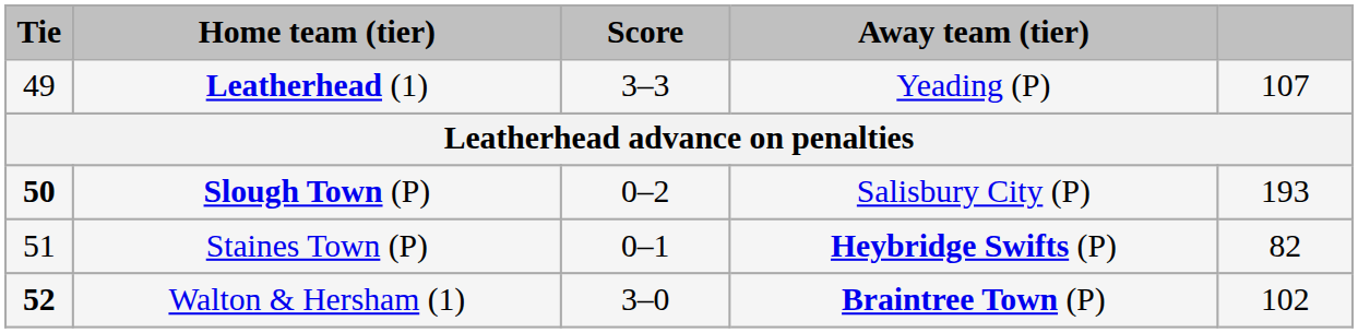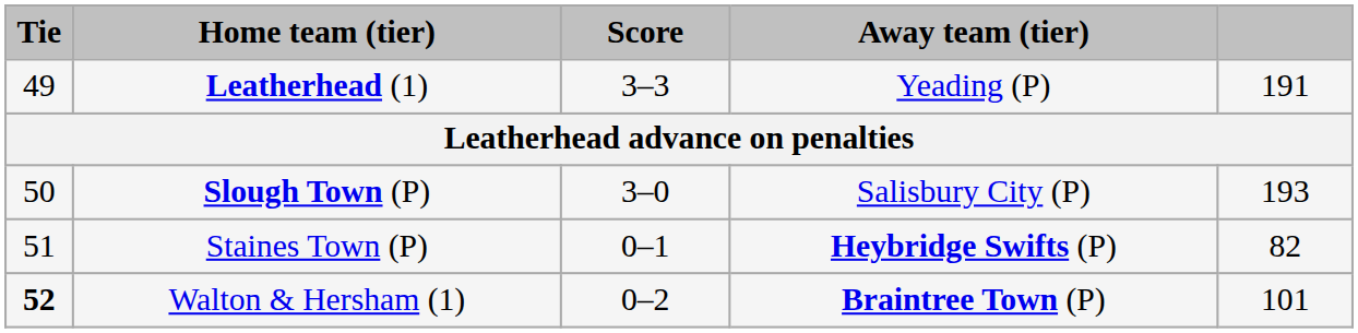 <table class="wikitable" style="width: 600px; background:WhiteSmoke; text-align:center; font-size:90%">
 <tr>
 <td scope="col" style="width:  5.00%; background:silver;"><strong>Tie</strong></td>
 <td scope="col" style="width: 36.25%; background:silver;"><strong>Home team (tier)</strong></td>
 <td scope="col" style="width: 12.50%; background:silver;"><strong>Score</strong></td>
 <td scope="col" style="width: 36.25%; background:silver;"><strong>Away team (tier)</strong></td>
 <td scope="col" style="width: 10.00%; background:silver;"><strong></strong></td>
 </tr>
 <tr>
 <td>49</td>
 <td><strong><a href='#'>Leatherhead</a></strong> (1)</td>
 <td>3–3</td>
 <td><a href='#'>Yeading</a> (P)</td>
-<td>107</td>
+<td>191</td>
 </tr>
 <tr>
 <th colspan=5>Leatherhead advance on penalties</th>
 </tr>
 <tr>
-<td><strong>50</strong></td>
+<td>50</td>
 <td><strong><a href='#'>Slough Town</a></strong> (P)</td>
-<td>0–2</td>
+<td>3–0</td>
 <td><a href='#'>Salisbury City</a> (P)</td>
 <td>193</td>
 </tr>
 <tr>
 <td>51</td>
 <td><a href='#'>Staines Town</a> (P)</td>
 <td>0–1</td>
 <td><strong><a href='#'>Heybridge Swifts</a></strong> (P)</td>
 <td>82</td>
 </tr>
 <tr>
 <td><strong>52</strong></td>
 <td><a href='#'>Walton & Hersham</a> (1)</td>
-<td>3–0</td>
+<td>0–2</td>
 <td><strong><a href='#'>Braintree Town</a></strong> (P)</td>
-<td>102</td>
+<td>101</td>
 </tr>
 </table>
